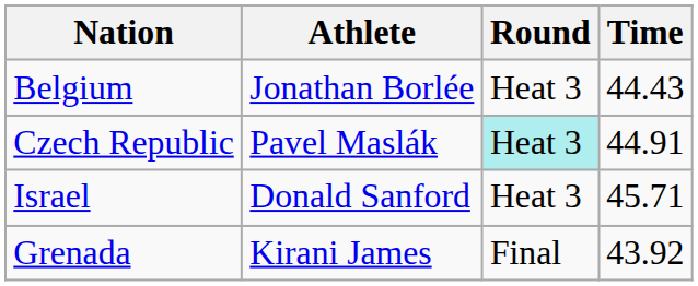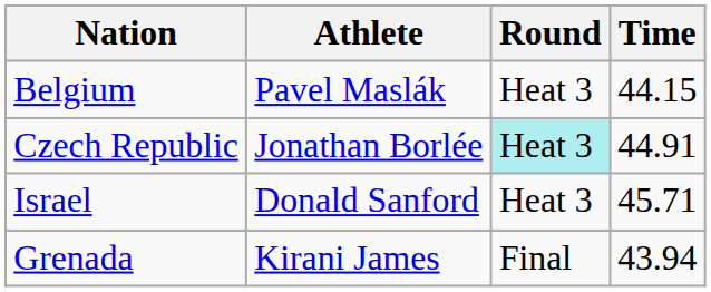 <table class="wikitable sortable">
 <tr>
 <th>Nation</th>
 <th>Athlete</th>
 <th>Round</th>
 <th>Time</th>
 </tr>
 <tr>
 <td><a href='#'>Belgium</a></td>
-<td><a href='#'>Jonathan Borlée</a></td>
+<td><a href='#'>Pavel Maslák</a></td>
 <td>Heat 3</td>
-<td>44.43</td>
+<td>44.15</td>
 </tr>
 <tr>
 <td><a href='#'>Czech Republic</a></td>
-<td><a href='#'>Pavel Maslák</a></td>
+<td><a href='#'>Jonathan Borlée</a></td>
 <td style="background: paleturquoise;">Heat 3</td>
 <td>44.91</td>
 </tr>
 <tr>
 <td><a href='#'>Israel</a></td>
 <td><a href='#'>Donald Sanford</a></td>
 <td>Heat 3</td>
 <td>45.71</td>
 </tr>
 <tr>
 <td><a href='#'>Grenada</a></td>
 <td><a href='#'>Kirani James</a></td>
 <td>Final</td>
-<td>43.92</td>
+<td>43.94</td>
 </tr>
 </table>
